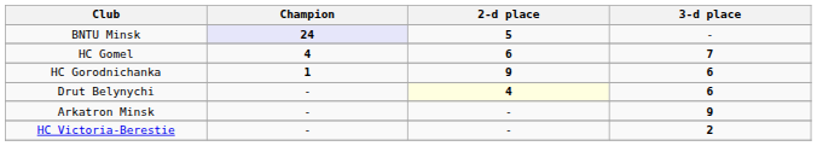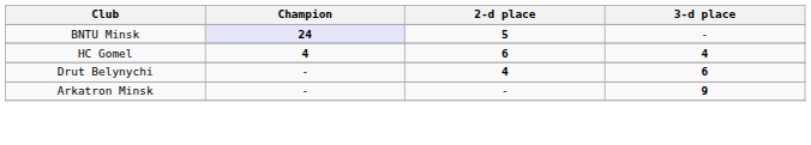 <table class="wikitable" style="text-align: center; font-size:90%">
 <tr>
 <th style="background:; color:black" align=center width=200>Club</th>
 <th style="background:; color:black" align=center width=200>Champion </th>
 <th style="background:; color:black" align=center width=200>2-d place </th>
 <th style="background:; color:black" align=center width=200>3-d place </th>
 </tr>
 <tr>
 </tr>
 <tr>
 <td>BNTU Minsk</td>
 <td style="background: lavender;"><strong>24</strong></td>
 <td><strong>5</strong></td>
 <td>-</td>
 </tr>
 <tr>
 </tr>
 <tr>
 <td>HC Gomel</td>
 <td><strong>4</strong></td>
 <td><strong>6</strong></td>
-<td><strong>7</strong></td>
+<td><strong>4</strong></td>
 </tr>
 <tr>
-</tr>
-<tr>
-<td>HC Gorodnichanka</td>
-<td><strong>1</strong></td>
-<td><strong>9</strong></td>
-<td><strong>6</strong></td>
 </tr>
 <tr>
 </tr>
 <tr>
 <td>Drut Belynychi</td>
 <td>-</td>
-<td style="background: lightyellow;"><strong>4</strong></td>
+<td><strong>4</strong></td>
 <td><strong>6</strong></td>
 </tr>
 <tr>
 </tr>
 <tr>
 <td>Arkatron Minsk</td>
 <td>-</td>
 <td>-</td>
 <td><strong>9</strong></td>
 </tr>
 <tr>
 </tr>
 <tr>
-<td><a href='#'>HC Victoria-Berestie</a></td>
-<td>-</td>
-<td>-</td>
-<td><strong>2</strong></td>
-</tr>
-<tr>
 </tr>
 <tr>
 </tr>
 </table>
